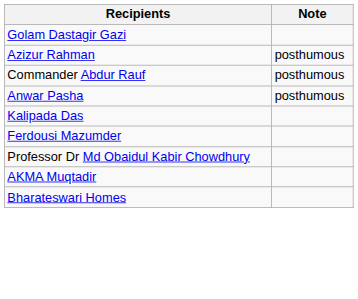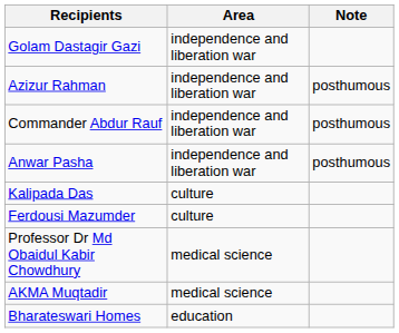 <table class="wikitable" style="width:70%;">
 <tr>
 <th>Recipients</th>
+<th>Area</th>
 <th>Note</th>
 </tr>
 <tr>
 <td><a href='#'>Golam Dastagir Gazi</a></td>
+<td>independence and liberation war</td>
 <td></td>
 </tr>
 <tr>
 <td><a href='#'>Azizur Rahman</a></td>
+<td>independence and liberation war</td>
 <td>posthumous</td>
 </tr>
 <tr>
 <td>Commander <a href='#'>Abdur Rauf</a></td>
+<td>independence and liberation war</td>
 <td>posthumous</td>
 </tr>
 <tr>
 <td><a href='#'>Anwar Pasha</a></td>
+<td>independence and liberation war</td>
 <td>posthumous</td>
 </tr>
 <tr>
 <td><a href='#'>Kalipada Das</a></td>
+<td>culture</td>
 <td></td>
 </tr>
 <tr>
 <td><a href='#'>Ferdousi Mazumder</a></td>
+<td>culture</td>
 <td></td>
 </tr>
 <tr>
 <td>Professor Dr <a href='#'>Md Obaidul Kabir Chowdhury</a></td>
+<td>medical science</td>
 <td></td>
 </tr>
 <tr>
 <td><a href='#'>AKMA Muqtadir</a></td>
+<td>medical science</td>
 <td></td>
 </tr>
 <tr>
 <td><a href='#'>Bharateswari Homes</a></td>
+<td>education</td>
 <td></td>
 </tr>
 </table>
